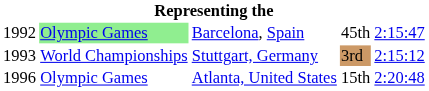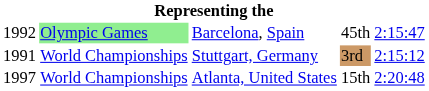 <table>
 <tr>
 <th colspan="5">Representing the </th>
 </tr>
 <tr>
 <td>1992</td>
 <td style="background: lightgreen;"><a href='#'>Olympic Games</a></td>
 <td><a href='#'>Barcelona</a>, <a href='#'>Spain</a></td>
 <td>45th</td>
 <td><a href='#'>2:15:47</a></td>
 </tr>
 <tr>
-<td>1993</td>
+<td>1991</td>
 <td><a href='#'>World Championships</a></td>
 <td><a href='#'>Stuttgart, Germany</a></td>
 <td bgcolor="cc9966">3rd</td>
 <td><a href='#'>2:15:12</a></td>
 </tr>
 <tr>
-<td>1996</td>
-<td><a href='#'>Olympic Games</a></td>
+<td>1997</td>
+<td><a href='#'>World Championships</a></td>
 <td><a href='#'>Atlanta, United States</a></td>
 <td>15th</td>
 <td><a href='#'>2:20:48</a></td>
 </tr>
 </table>
